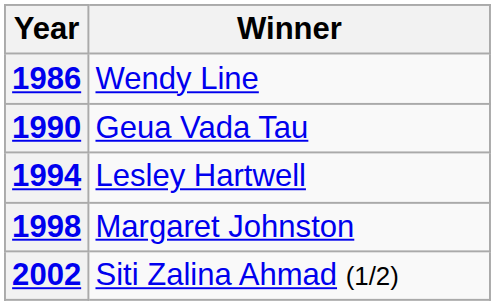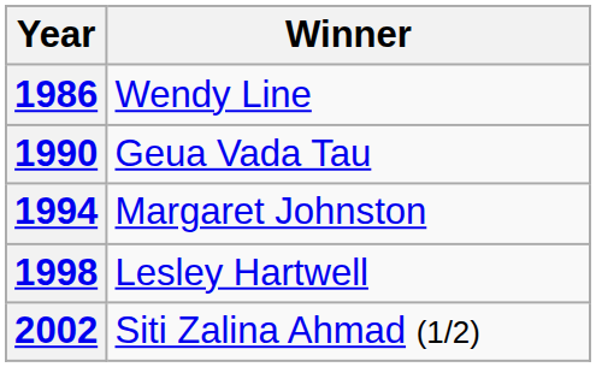 <table class="wikitable">
 <tr>
 <th>Year</th>
 <th Width=200>Winner</th>
 </tr>
 <tr>
 <th><a href='#'>1986</a></th>
 <td> <a href='#'>Wendy Line</a></td>
 </tr>
 <tr>
 <th><a href='#'>1990</a></th>
 <td> <a href='#'>Geua Vada Tau</a></td>
 </tr>
 <tr>
 <th><a href='#'>1994</a></th>
-<td> <a href='#'>Lesley Hartwell</a></td>
+<td> <a href='#'>Margaret Johnston</a></td>
 </tr>
 <tr>
 <th><a href='#'>1998</a></th>
-<td> <a href='#'>Margaret Johnston</a></td>
+<td> <a href='#'>Lesley Hartwell</a></td>
 </tr>
 <tr>
 <th><a href='#'>2002</a></th>
 <td> <a href='#'>Siti Zalina Ahmad</a> <small>(1/2)</small></td>
 </tr>
 </table>
